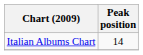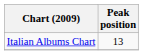 <table class="wikitable">
 <tr>
 <th align="center">Chart (2009)</th>
 <th align="center">Peak<br>position</th>
 </tr>
 <tr>
 <td align="left"><a href='#'>Italian Albums Chart</a></td>
-<td align="center">14</td>
+<td align="center">13</td>
 </tr>
 <tr>
 </tr>
 </table>
